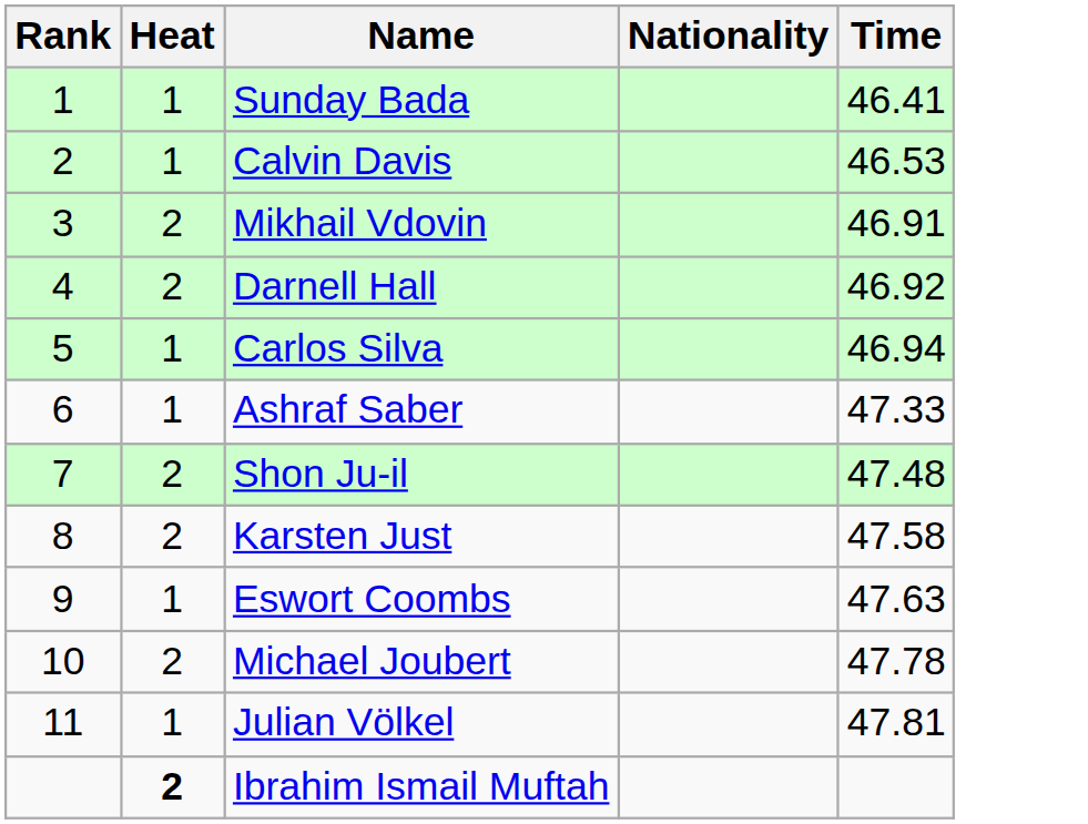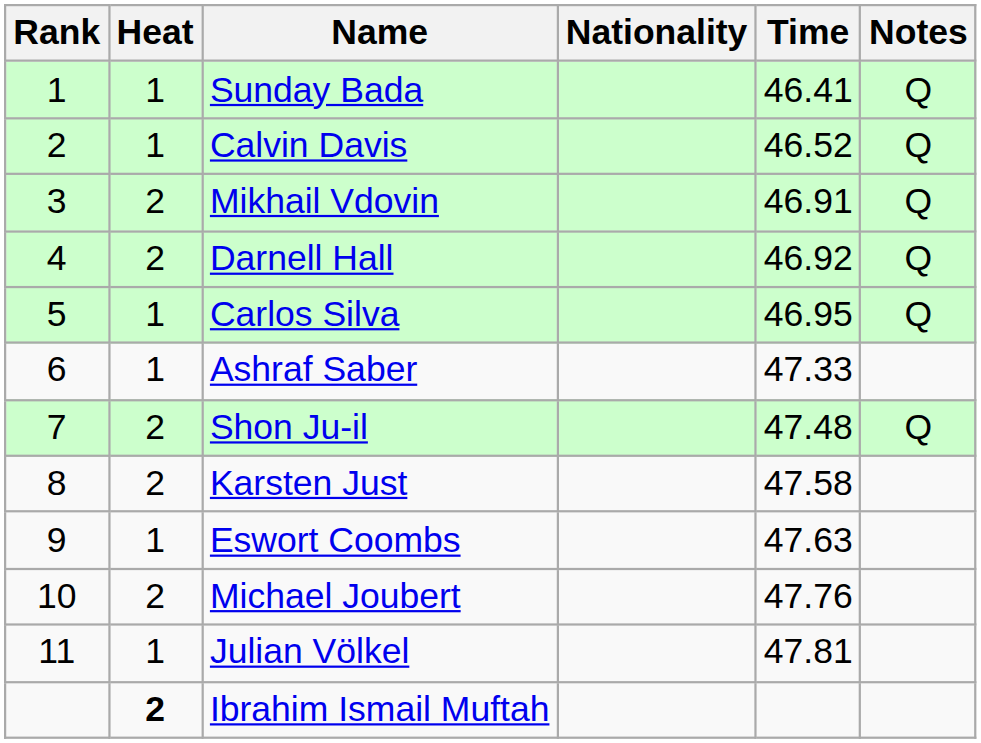 <table class="wikitable sortable" style="text-align:center">
 <tr>
 <th>Rank</th>
 <th>Heat</th>
 <th>Name</th>
 <th>Nationality</th>
 <th>Time</th>
+<th>Notes</th>
 </tr>
 <tr bgcolor=ccffcc>
 <td>1</td>
 <td>1</td>
 <td align="left"><a href='#'>Sunday Bada</a></td>
 <td align=left></td>
 <td>46.41</td>
+<td>Q</td>
 </tr>
 <tr bgcolor=ccffcc>
 <td>2</td>
 <td>1</td>
 <td align="left"><a href='#'>Calvin Davis</a></td>
 <td align=left></td>
-<td>46.53</td>
+<td>46.52</td>
+<td>Q</td>
 </tr>
 <tr bgcolor=ccffcc>
 <td>3</td>
 <td>2</td>
 <td align="left"><a href='#'>Mikhail Vdovin</a></td>
 <td align=left></td>
 <td>46.91</td>
+<td>Q</td>
 </tr>
 <tr bgcolor=ccffcc>
 <td>4</td>
 <td>2</td>
 <td align="left"><a href='#'>Darnell Hall</a></td>
 <td align=left></td>
 <td>46.92</td>
+<td>Q</td>
 </tr>
 <tr bgcolor=ccffcc>
 <td>5</td>
 <td>1</td>
 <td align="left"><a href='#'>Carlos Silva</a></td>
 <td align=left></td>
-<td>46.94</td>
+<td>46.95</td>
+<td>Q</td>
 </tr>
 <tr>
 <td>6</td>
 <td>1</td>
 <td align="left"><a href='#'>Ashraf Saber</a></td>
 <td align=left></td>
 <td>47.33</td>
+<td></td>
 </tr>
 <tr bgcolor=ccffcc>
 <td>7</td>
 <td>2</td>
 <td align="left"><a href='#'>Shon Ju-il</a></td>
 <td align=left></td>
 <td>47.48</td>
+<td>Q</td>
 </tr>
 <tr>
 <td>8</td>
 <td>2</td>
 <td align="left"><a href='#'>Karsten Just</a></td>
 <td align=left></td>
 <td>47.58</td>
+<td></td>
 </tr>
 <tr>
 <td>9</td>
 <td>1</td>
 <td align="left"><a href='#'>Eswort Coombs</a></td>
 <td align=left></td>
 <td>47.63</td>
+<td></td>
 </tr>
 <tr>
 <td>10</td>
 <td>2</td>
 <td align="left"><a href='#'>Michael Joubert</a></td>
 <td align=left></td>
-<td>47.78</td>
+<td>47.76</td>
+<td></td>
 </tr>
 <tr>
 <td>11</td>
 <td>1</td>
 <td align="left"><a href='#'>Julian Völkel</a></td>
 <td align=left></td>
 <td>47.81</td>
+<td></td>
 </tr>
 <tr>
 <td></td>
 <td><strong>2</strong></td>
 <td align="left"><a href='#'>Ibrahim Ismail Muftah</a></td>
 <td align=left></td>
 <td></td>
+<td></td>
 </tr>
 </table>
